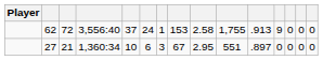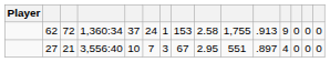 <table class="wikitable sortable" style="text-align:center;">
 <tr>
 <th>Player</th>
 <th></th>
 <th></th>
 <th></th>
 <th></th>
 <th></th>
 <th></th>
 <th></th>
 <th></th>
 <th></th>
 <th></th>
 <th></th>
 <th></th>
 <th></th>
 <th></th>
 </tr>
 <tr>
 <td></td>
 <td>62</td>
 <td>72</td>
-<td>3,556:40</td>
+<td>1,360:34</td>
 <td>37</td>
 <td>24</td>
 <td>1</td>
 <td>153</td>
 <td>2.58</td>
 <td>1,755</td>
 <td>.913</td>
 <td>9</td>
 <td>0</td>
 <td>0</td>
 <td>0</td>
 </tr>
 <tr>
 <td></td>
 <td>27</td>
 <td>21</td>
-<td>1,360:34</td>
+<td>3,556:40</td>
 <td>10</td>
-<td>6</td>
+<td>7</td>
 <td>3</td>
 <td>67</td>
 <td>2.95</td>
 <td>551</td>
 <td>.897</td>
-<td>0</td>
+<td>4</td>
 <td>0</td>
 <td>0</td>
 <td>0</td>
 </tr>
 </table>
